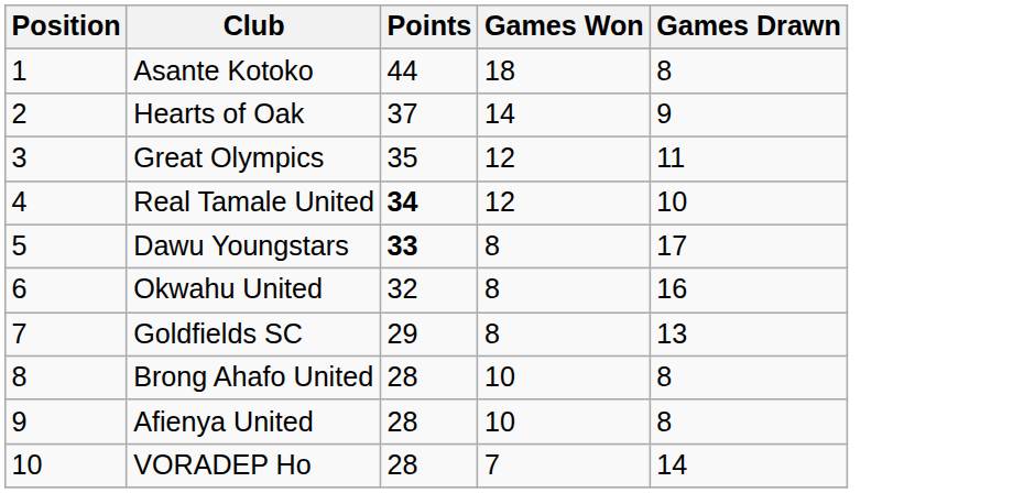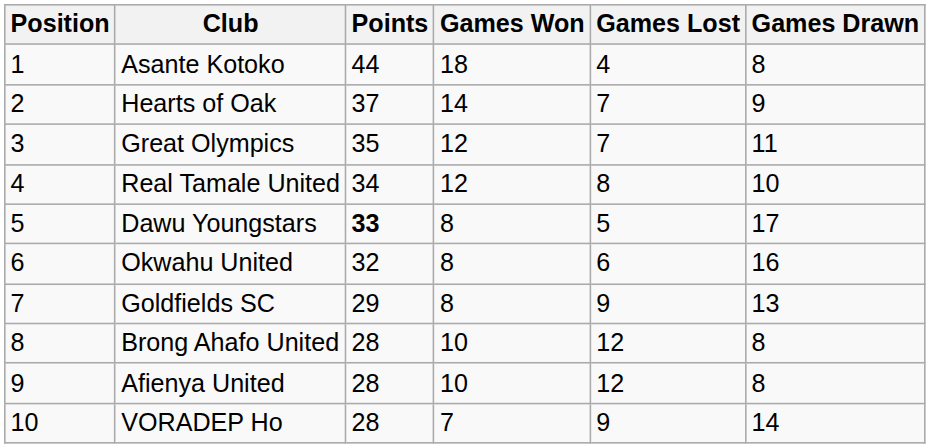 <table class="wikitable">
 <tr>
 <th>Position</th>
 <th>Club</th>
 <th>Points</th>
 <th>Games Won</th>
+<th>Games Lost</th>
 <th>Games Drawn</th>
 </tr>
 <tr>
 <td>1</td>
 <td>Asante Kotoko</td>
 <td>44</td>
 <td>18</td>
+<td>4</td>
 <td>8</td>
 </tr>
 <tr>
 <td>2</td>
 <td>Hearts of Oak</td>
 <td>37</td>
 <td>14</td>
+<td>7</td>
 <td>9</td>
 </tr>
 <tr>
 <td>3</td>
 <td>Great Olympics</td>
 <td>35</td>
 <td>12</td>
+<td>7</td>
 <td>11</td>
 </tr>
 <tr>
 <td>4</td>
 <td>Real Tamale United</td>
-<td><strong>34</strong></td>
+<td>34</td>
 <td>12</td>
+<td>8</td>
 <td>10</td>
 </tr>
 <tr>
 <td>5</td>
 <td>Dawu Youngstars</td>
 <td><strong>33</strong></td>
 <td>8</td>
+<td>5</td>
 <td>17</td>
 </tr>
 <tr>
 <td>6</td>
 <td>Okwahu United</td>
 <td>32</td>
 <td>8</td>
+<td>6</td>
 <td>16</td>
 </tr>
 <tr>
 <td>7</td>
 <td>Goldfields SC</td>
 <td>29</td>
 <td>8</td>
+<td>9</td>
 <td>13</td>
 </tr>
 <tr>
 <td>8</td>
 <td>Brong Ahafo United</td>
 <td>28</td>
 <td>10</td>
+<td>12</td>
 <td>8</td>
 </tr>
 <tr>
 <td>9</td>
 <td>Afienya United</td>
 <td>28</td>
 <td>10</td>
+<td>12</td>
 <td>8</td>
 </tr>
 <tr>
 <td>10</td>
 <td>VORADEP Ho</td>
 <td>28</td>
 <td>7</td>
+<td>9</td>
 <td>14</td>
 </tr>
 </table>
